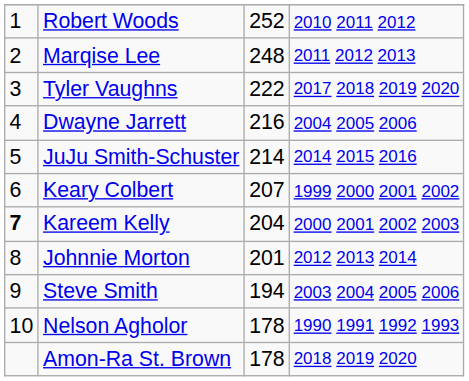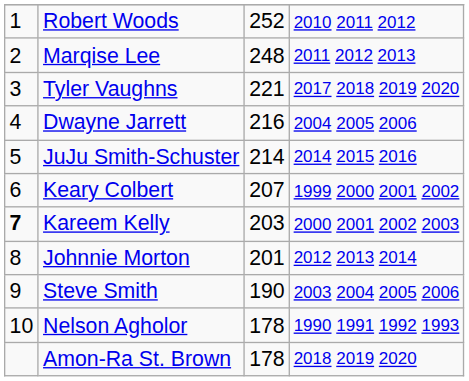 <table class="wikitable">
 <tr>
 </tr>
 <tr>
 <td>1</td>
 <td><a href='#'>Robert Woods</a></td>
 <td>252</td>
 <td style="font-size:80%;"><a href='#'>2010</a> <a href='#'>2011</a> <a href='#'>2012</a></td>
 </tr>
 <tr>
 <td>2</td>
 <td><a href='#'>Marqise Lee</a></td>
 <td>248</td>
 <td style="font-size:80%;"><a href='#'>2011</a> <a href='#'>2012</a> <a href='#'>2013</a></td>
 </tr>
 <tr>
 <td>3</td>
 <td><a href='#'>Tyler Vaughns</a></td>
-<td>222</td>
+<td>221</td>
 <td style="font-size:80%;"><a href='#'>2017</a> <a href='#'>2018</a> <a href='#'>2019</a> <a href='#'>2020</a></td>
 </tr>
 <tr>
 <td>4</td>
 <td><a href='#'>Dwayne Jarrett</a></td>
 <td>216</td>
 <td style="font-size:80%;"><a href='#'>2004</a> <a href='#'>2005</a> <a href='#'>2006</a></td>
 </tr>
 <tr>
 <td>5</td>
 <td><a href='#'>JuJu Smith-Schuster</a></td>
 <td>214</td>
 <td style="font-size:80%;"><a href='#'>2014</a> <a href='#'>2015</a> <a href='#'>2016</a></td>
 </tr>
 <tr>
 <td>6</td>
 <td><a href='#'>Keary Colbert</a></td>
 <td>207</td>
 <td style="font-size:80%;"><a href='#'>1999</a> <a href='#'>2000</a> <a href='#'>2001</a> <a href='#'>2002</a></td>
 </tr>
 <tr>
 <td><strong>7</strong></td>
 <td><a href='#'>Kareem Kelly</a></td>
-<td>204</td>
+<td>203</td>
 <td style="font-size:80%;"><a href='#'>2000</a> <a href='#'>2001</a> <a href='#'>2002</a> <a href='#'>2003</a></td>
 </tr>
 <tr>
 <td>8</td>
 <td><a href='#'>Johnnie Morton</a></td>
 <td>201</td>
 <td style="font-size:80%;"><a href='#'>2012</a> <a href='#'>2013</a> <a href='#'>2014</a></td>
 </tr>
 <tr>
 <td>9</td>
 <td><a href='#'>Steve Smith</a></td>
-<td>194</td>
+<td>190</td>
 <td style="font-size:80%;"><a href='#'>2003</a> <a href='#'>2004</a> <a href='#'>2005</a> <a href='#'>2006</a></td>
 </tr>
 <tr>
 <td>10</td>
 <td><a href='#'>Nelson Agholor</a></td>
 <td>178</td>
 <td style="font-size:80%;"><a href='#'>1990</a> <a href='#'>1991</a> <a href='#'>1992</a> <a href='#'>1993</a></td>
 </tr>
 <tr>
 <td></td>
 <td><a href='#'>Amon-Ra St. Brown</a></td>
 <td>178</td>
 <td style="font-size:80%;"><a href='#'>2018</a> <a href='#'>2019</a> <a href='#'>2020</a></td>
 </tr>
 </table>
